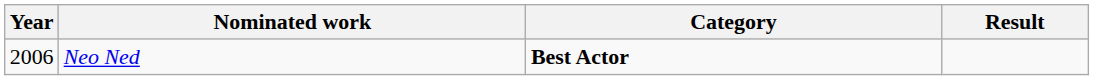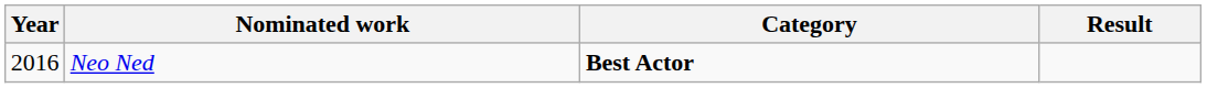 <table class="wikitable sortable" width="50%">
 <tr>
 <th width="1%">Year</th>
 <th width="45%">Nominated work</th>
 <th width="40%">Category</th>
 <th width="14%">Result</th>
 </tr>
 <tr>
-<td>2006</td>
+<td>2016</td>
 <td><em><a href='#'>Neo Ned</a></em></td>
 <td><strong>Best Actor</strong></td>
 <td></td>
 </tr>
 </table>
